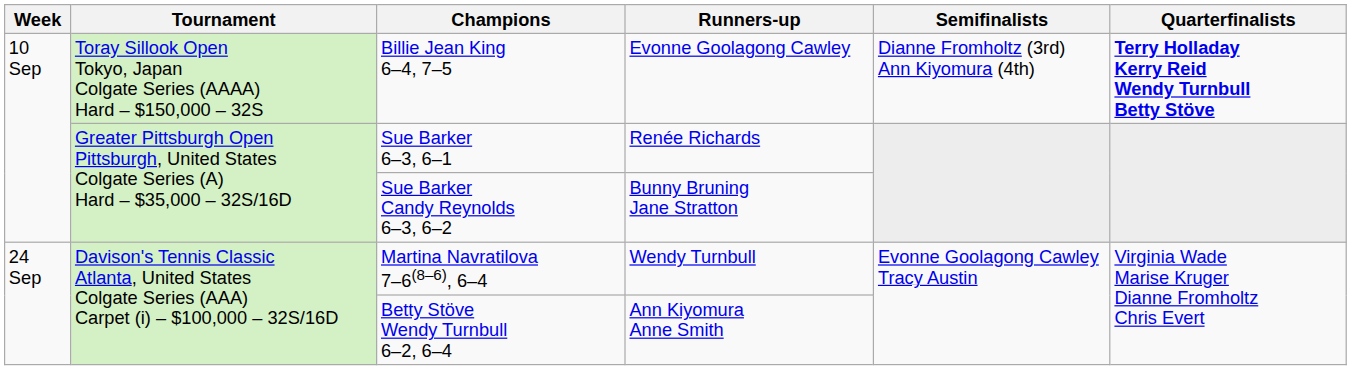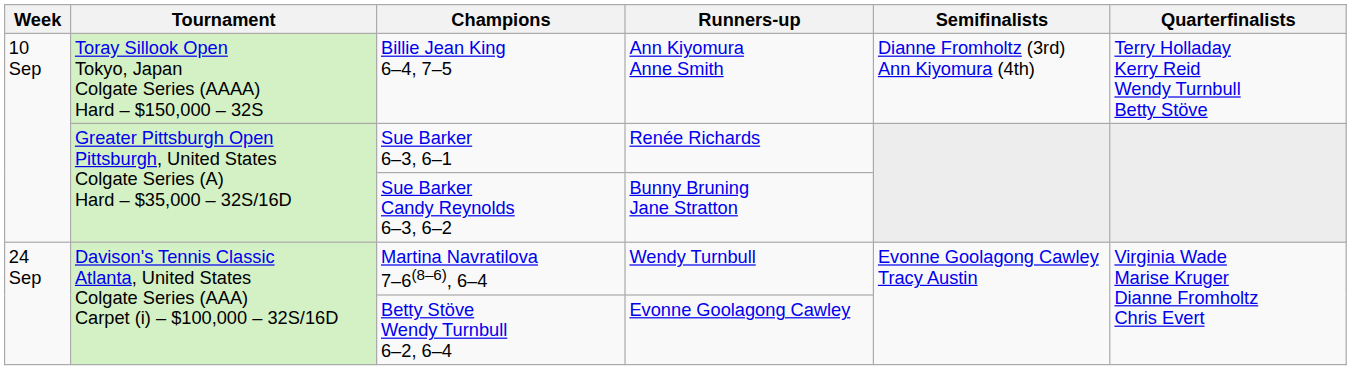 <table class=wikitable style=font-size:95%>
 <tr>
 <th style="width:48px;">Week</th>
 <th style="width:248px;">Tournament</th>
 <th style="width:200px;">Champions</th>
 <th style="width:200px;">Runners-up</th>
 <th style="width:190px;">Semifinalists</th>
 <th style="width:190px;">Quarterfinalists</th>
 </tr>
 <tr valign=top>
 <td rowspan=3>10 Sep</td>
 <td style="background:#D4F1C5;"><a href='#'>Toray Sillook Open</a><br> Tokyo, Japan<br>Colgate Series (AAAA)<br>Hard – $150,000 – 32S</td>
 <td> <a href='#'>Billie Jean King</a><br>6–4, 7–5</td>
-<td> <a href='#'>Evonne Goolagong Cawley</a></td>
+<td> <a href='#'>Ann Kiyomura</a><br>  <a href='#'>Anne Smith</a></td>
 <td> <a href='#'>Dianne Fromholtz</a> (3rd)<br> <a href='#'>Ann Kiyomura</a> (4th)</td>
-<td><strong> <a href='#'>Terry Holladay</a><br> <a href='#'>Kerry Reid</a><br> <a href='#'>Wendy Turnbull</a><br>  <a href='#'>Betty Stöve</a></strong></td>
+<td> <a href='#'>Terry Holladay</a><br> <a href='#'>Kerry Reid</a><br> <a href='#'>Wendy Turnbull</a><br>  <a href='#'>Betty Stöve</a></td>
 </tr>
 <tr valign=top>
 <td style="background:#D4F1C5;" rowspan="2"><a href='#'>Greater Pittsburgh Open</a><br> <a href='#'>Pittsburgh</a>, United States<br>Colgate Series (A)<br>Hard – $35,000 – 32S/16D</td>
 <td> <a href='#'>Sue Barker</a><br> 6–3, 6–1</td>
 <td> <a href='#'>Renée Richards</a></td>
 <td rowspan=2 style="background:#ededed;"></td>
 <td rowspan=2 style="background:#ededed;"></td>
 </tr>
 <tr valign=top>
 <td> <a href='#'>Sue Barker</a><br>  <a href='#'>Candy Reynolds</a><br> 6–3, 6–2</td>
 <td> <a href='#'>Bunny Bruning</a><br>  <a href='#'>Jane Stratton</a></td>
 </tr>
 <tr valign=top>
 <td rowspan=2>24 Sep</td>
 <td style="background:#D4F1C5;" rowspan="2"><a href='#'>Davison's Tennis Classic</a><br> <a href='#'>Atlanta</a>, United States<br>Colgate Series (AAA)<br>Carpet (i) – $100,000 – 32S/16D</td>
 <td> <a href='#'>Martina Navratilova</a><br>7–6<sup>(8–6)</sup>, 6–4</td>
 <td> <a href='#'>Wendy Turnbull</a></td>
 <td rowspan=2> <a href='#'>Evonne Goolagong Cawley</a><br> <a href='#'>Tracy Austin</a></td>
 <td rowspan=2> <a href='#'>Virginia Wade</a><br>  <a href='#'>Marise Kruger</a><br> <a href='#'>Dianne Fromholtz</a><br> <a href='#'>Chris Evert</a></td>
 </tr>
 <tr valign=top>
 <td> <a href='#'>Betty Stöve</a><br> <a href='#'>Wendy Turnbull</a><br>6–2, 6–4</td>
-<td> <a href='#'>Ann Kiyomura</a><br>  <a href='#'>Anne Smith</a></td>
+<td> <a href='#'>Evonne Goolagong Cawley</a></td>
 </tr>
 </table>
